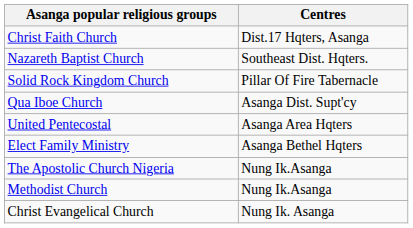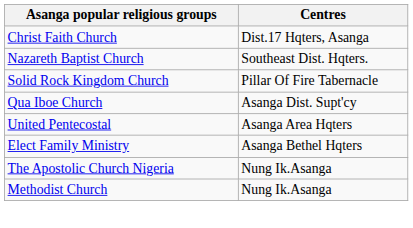 <table width="470" class="wikitable sortable">
 <tr>
 <th>Asanga popular religious groups</th>
 <th>Centres</th>
 </tr>
 <tr>
 <td><a href='#'>Christ Faith Church</a></td>
 <td>Dist.17 Hqters, Asanga</td>
 </tr>
 <tr>
 <td><a href='#'>Nazareth Baptist Church</a></td>
 <td>Southeast Dist. Hqters.</td>
 </tr>
 <tr>
 <td><a href='#'>Solid Rock Kingdom Church</a></td>
 <td>Pillar Of Fire Tabernacle</td>
 </tr>
 <tr>
 <td><a href='#'>Qua Iboe Church</a></td>
 <td>Asanga Dist. Supt'cy</td>
 </tr>
 <tr>
 <td><a href='#'>United Pentecostal</a></td>
 <td>Asanga Area Hqters</td>
 </tr>
 <tr>
 <td><a href='#'>Elect Family Ministry</a></td>
 <td>Asanga Bethel Hqters</td>
 </tr>
 <tr>
 <td><a href='#'>The Apostolic Church Nigeria</a></td>
 <td>Nung Ik.Asanga</td>
 </tr>
 <tr>
 <td><a href='#'>Methodist Church</a></td>
 <td>Nung Ik.Asanga</td>
 </tr>
-<tr>
-<td>Christ Evangelical Church</td>
-<td>Nung Ik. Asanga</td>
-</tr>
 </table>
